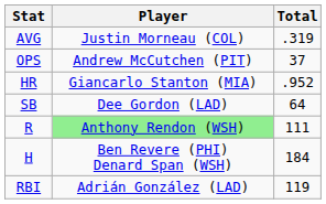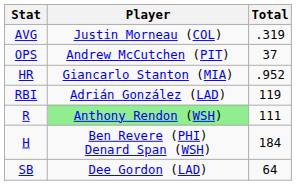 <table class="wikitable" style="text-align:center;">
 <tr>
 <th style="width:15%">Stat</th>
 <th>Player</th>
 <th style="width:15%">Total</th>
 </tr>
 <tr>
 <td><a href='#'>AVG</a></td>
 <td><a href='#'>Justin Morneau</a> (<a href='#'>COL</a>)</td>
 <td>.319</td>
 </tr>
 <tr>
 <td><a href='#'>OPS</a></td>
 <td><a href='#'>Andrew McCutchen</a> (<a href='#'>PIT</a>)</td>
 <td>37</td>
 </tr>
 <tr>
 <td><a href='#'>HR</a></td>
 <td><a href='#'>Giancarlo Stanton</a> (<a href='#'>MIA</a>)</td>
 <td>.952</td>
 </tr>
 <tr>
-<td><a href='#'>SB</a></td>
-<td><a href='#'>Dee Gordon</a> (<a href='#'>LAD</a>)</td>
-<td>64</td>
+<td><a href='#'>RBI</a></td>
+<td><a href='#'>Adrián González</a> (<a href='#'>LAD</a>)</td>
+<td>119</td>
 </tr>
 <tr>
 <td><a href='#'>R</a></td>
 <td style="background: lightgreen;"><a href='#'>Anthony Rendon</a> (<a href='#'>WSH</a>)</td>
 <td>111</td>
 </tr>
 <tr>
 <td><a href='#'>H</a></td>
 <td><a href='#'>Ben Revere</a> (<a href='#'>PHI</a>)<br><a href='#'>Denard Span</a> (<a href='#'>WSH</a>)</td>
 <td>184</td>
 </tr>
 <tr>
-<td><a href='#'>RBI</a></td>
-<td><a href='#'>Adrián González</a> (<a href='#'>LAD</a>)</td>
-<td>119</td>
+<td><a href='#'>SB</a></td>
+<td><a href='#'>Dee Gordon</a> (<a href='#'>LAD</a>)</td>
+<td>64</td>
 </tr>
 </table>
